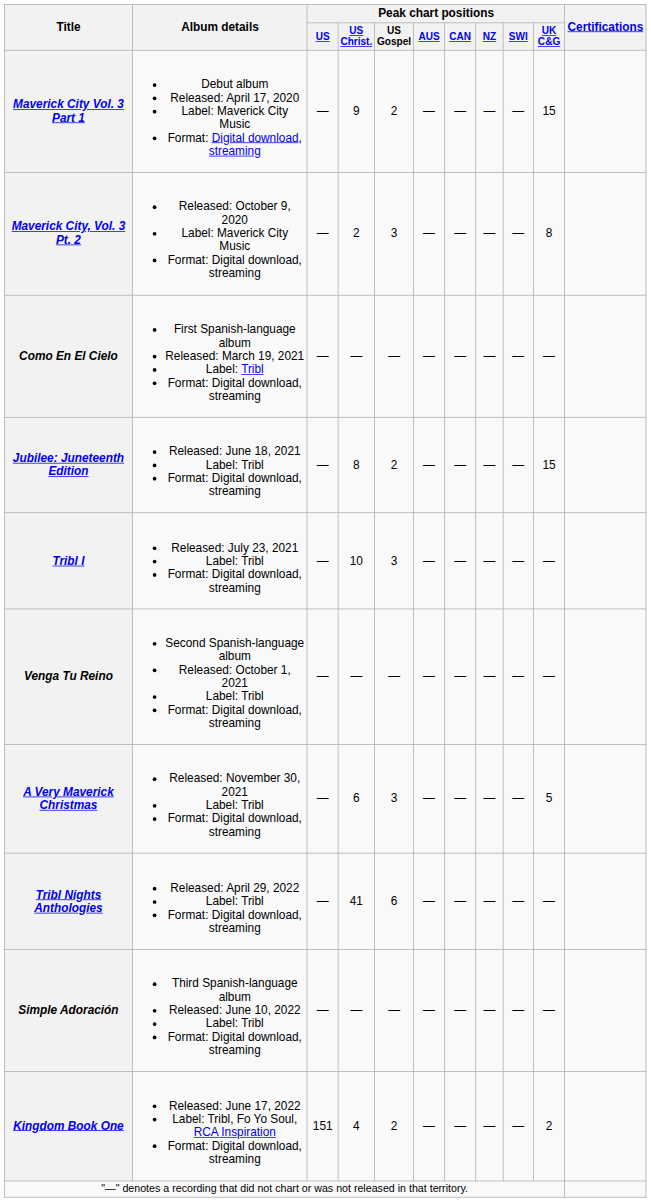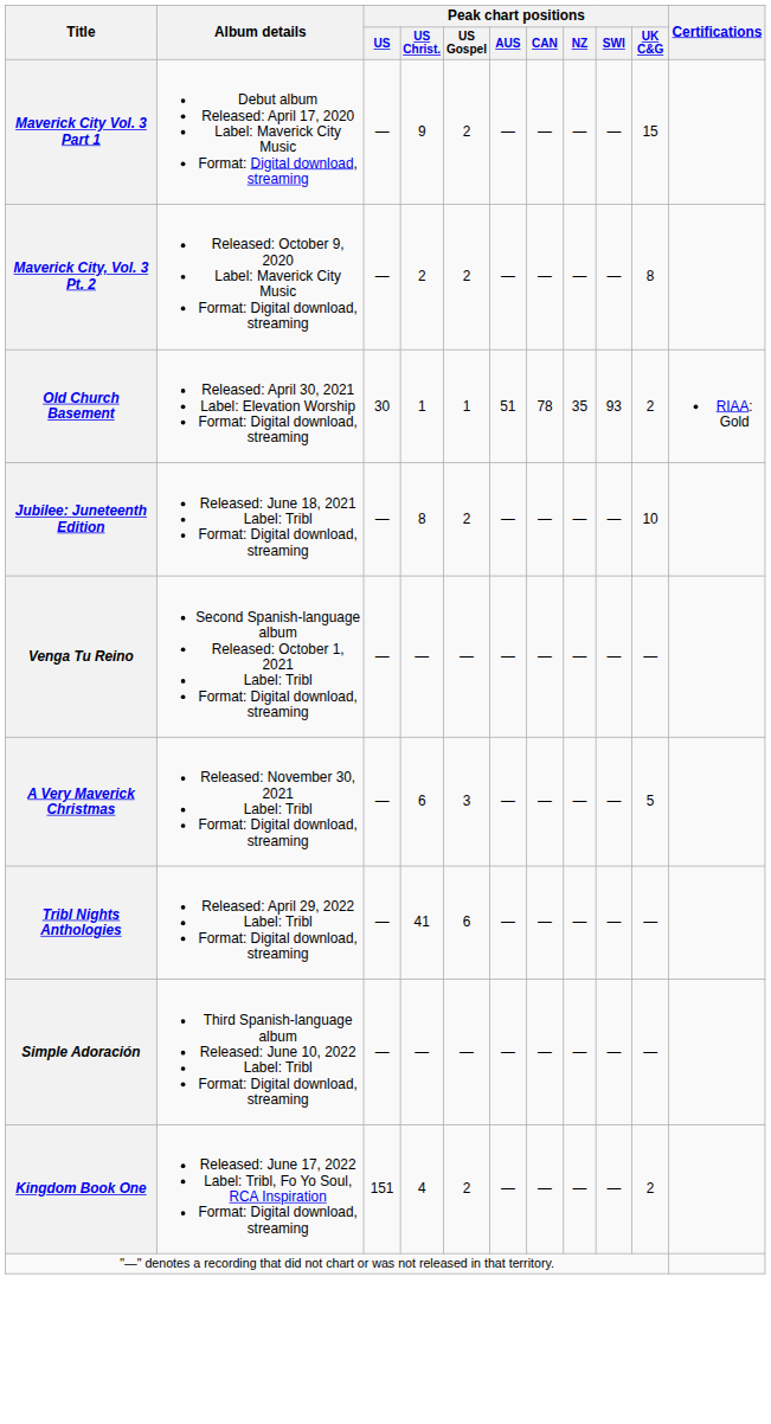 <table class="wikitable plainrowheaders" style="text-align:center;">
 <tr>
 <th scope="col" rowspan="2" style="width:14em;">Title</th>
 <th scope="col" rowspan="2" style="width:20em;">Album details</th>
 <th scope="col" colspan="8">Peak chart positions</th>
 <th rowspan="2"><a href='#'>Certifications</a></th>
 </tr>
 <tr>
 <th scope="col" style="width:3em;font-size:85%;"><a href='#'>US</a><br></th>
 <th scope="col" style="width:3em;font-size:85%;"><a href='#'>US<br>Christ.</a><br></th>
 <th scope="col" style="width:3em;font-size:85%;">US<br>Gospel<br></th>
 <th scope="col" style="width:3em;font-size:85%;"><a href='#'>AUS</a><br></th>
 <th scope="col" style="width:3em;font-size:85%;"><a href='#'>CAN</a><br></th>
 <th scope="col" style="width:3em;font-size:85%;"><a href='#'>NZ</a><br></th>
 <th scope="col" style="width:3em;font-size:85%;"><a href='#'>SWI</a><br></th>
 <th scope="col" style="width:3em;font-size:85%;"><a href='#'>UK<br>C&G</a><br></th>
 </tr>
 <tr>
 <th scope="row"><em><a href='#'>Maverick City Vol. 3 Part 1</a></em></th>
 <td><br><ul><li>Debut album</li><li>Released: April 17, 2020</li><li>Label: Maverick City Music</li><li>Format: <a href='#'>Digital download</a>, <a href='#'>streaming</a></li></ul></td>
 <td>—</td>
 <td>9</td>
 <td>2</td>
 <td>—</td>
 <td>—</td>
 <td>—</td>
 <td>—</td>
 <td>15</td>
 <td></td>
 </tr>
 <tr>
 <th scope="row"><em><a href='#'>Maverick City, Vol. 3 Pt. 2</a></em></th>
 <td><br><ul><li>Released: October 9, 2020</li><li>Label: Maverick City Music</li><li>Format: Digital download, streaming</li></ul></td>
 <td>—</td>
 <td>2</td>
-<td>3</td>
+<td>2</td>
 <td>—</td>
 <td>—</td>
 <td>—</td>
 <td>—</td>
 <td>8</td>
 <td></td>
 </tr>
 <tr>
-<th scope="row"><em>Como En El Cielo</em></th>
-<td><br><ul><li>First Spanish-language album</li><li>Released: March 19, 2021</li><li>Label: <a href='#'>Tribl</a></li><li>Format: Digital download, streaming</li></ul></td>
-<td>—</td>
-<td>—</td>
-<td>—</td>
-<td>—</td>
-<td>—</td>
-<td>—</td>
-<td>—</td>
-<td>—</td>
-<td></td>
+<th scope="row"><em><a href='#'>Old Church Basement</a></em> <br></th>
+<td><br><ul><li>Released: April 30, 2021</li><li>Label: Elevation Worship</li><li>Format: Digital download, streaming</li></ul></td>
+<td>30</td>
+<td>1</td>
+<td>1</td>
+<td>51</td>
+<td>78</td>
+<td>35</td>
+<td>93</td>
+<td>2</td>
+<td><br><ul><li><a href='#'>RIAA</a>: Gold</li></ul></td>
 </tr>
 <tr>
 <th scope="row"><em><a href='#'>Jubilee: Juneteenth Edition</a></em></th>
 <td><br><ul><li>Released: June 18, 2021</li><li>Label: Tribl</li><li>Format: Digital download, streaming</li></ul></td>
 <td>—</td>
 <td>8</td>
 <td>2</td>
 <td>—</td>
 <td>—</td>
 <td>—</td>
 <td>—</td>
-<td>15</td>
-<td></td>
-</tr>
-<tr>
-<th scope="row"><em><a href='#'>Tribl I</a></em> <br> </th>
-<td><br><ul><li>Released: July 23, 2021</li><li>Label: Tribl</li><li>Format: Digital download, streaming</li></ul></td>
-<td>—</td>
 <td>10</td>
-<td>3</td>
-<td>—</td>
-<td>—</td>
-<td>—</td>
-<td>—</td>
-<td>—</td>
 <td></td>
 </tr>
 <tr>
 <th scope="row"><em>Venga Tu Reino</em></th>
 <td><br><ul><li>Second Spanish-language album</li><li>Released: October 1, 2021</li><li>Label: Tribl</li><li>Format: Digital download, streaming</li></ul></td>
 <td>—</td>
 <td>—</td>
 <td>—</td>
 <td>—</td>
 <td>—</td>
 <td>—</td>
 <td>—</td>
 <td>—</td>
 <td></td>
 </tr>
 <tr>
 <th scope="row"><em><a href='#'>A Very Maverick Christmas</a></em></th>
 <td><br><ul><li>Released: November 30, 2021</li><li>Label: Tribl</li><li>Format: Digital download, streaming</li></ul></td>
 <td>—</td>
 <td>6</td>
 <td>3</td>
 <td>—</td>
 <td>—</td>
 <td>—</td>
 <td>—</td>
 <td>5</td>
 <td></td>
 </tr>
 <tr>
 <th scope="row"><em><a href='#'>Tribl Nights Anthologies</a></em>  <br></th>
 <td><br><ul><li>Released: April 29, 2022</li><li>Label: Tribl</li><li>Format: Digital download, streaming</li></ul></td>
 <td>—</td>
 <td>41</td>
 <td>6</td>
 <td>—</td>
 <td>—</td>
 <td>—</td>
 <td>—</td>
 <td>—</td>
 <td></td>
 </tr>
 <tr>
 <th scope="row"><em>Simple Adoración</em></th>
 <td><br><ul><li>Third Spanish-language album</li><li>Released: June 10, 2022</li><li>Label: Tribl</li><li>Format: Digital download, streaming</li></ul></td>
 <td>—</td>
 <td>—</td>
 <td>—</td>
 <td>—</td>
 <td>—</td>
 <td>—</td>
 <td>—</td>
 <td>—</td>
 <td></td>
 </tr>
 <tr>
 <th scope="row"><em><a href='#'>Kingdom Book One</a></em><br> </th>
 <td><br><ul><li>Released: June 17, 2022</li><li>Label: Tribl, Fo Yo Soul, <a href='#'>RCA Inspiration</a></li><li>Format: Digital download, streaming</li></ul></td>
 <td>151</td>
 <td>4</td>
 <td>2</td>
 <td>—</td>
 <td>—</td>
 <td>—</td>
 <td>—</td>
 <td>2</td>
 <td></td>
 </tr>
 <tr>
 <td colspan="10" style="font-size:90%">"—" denotes a recording that did not chart or was not released in that territory.</td>
 <td></td>
 </tr>
 </table>
